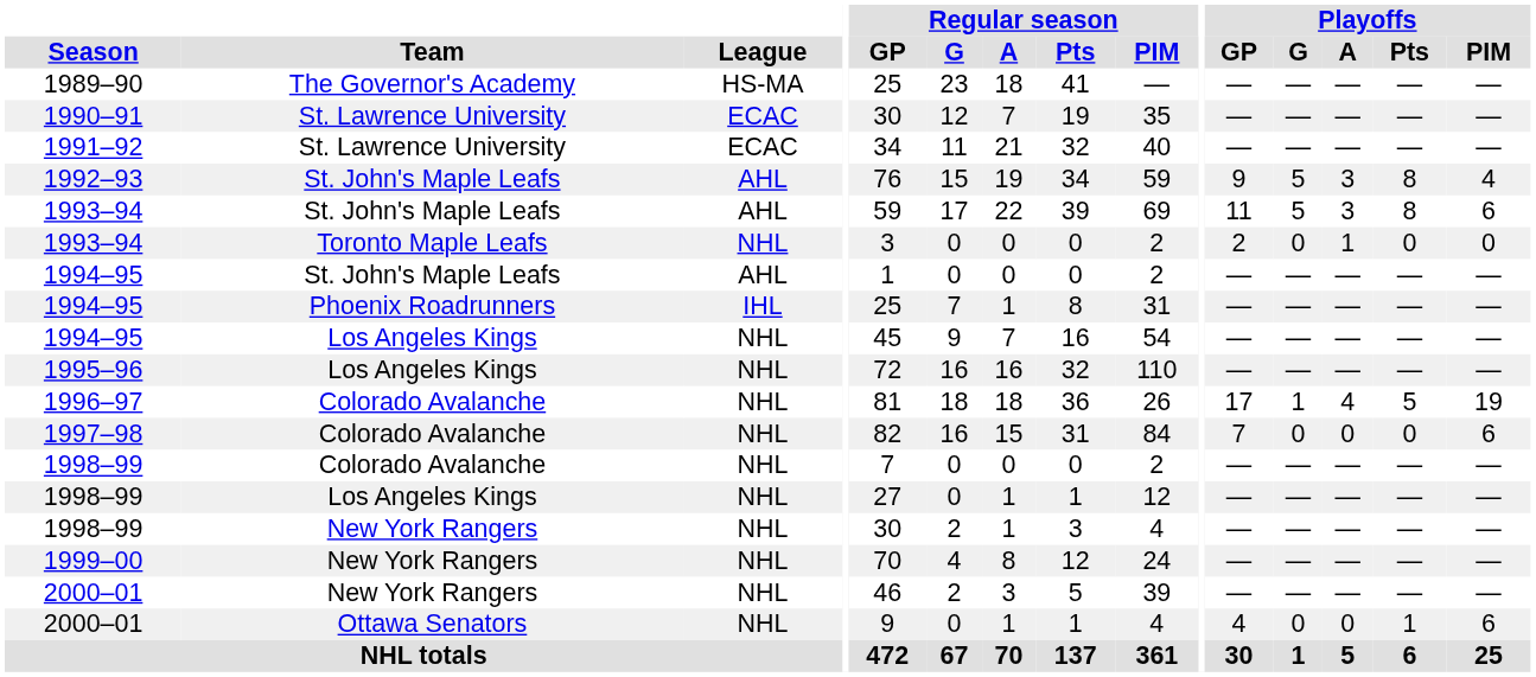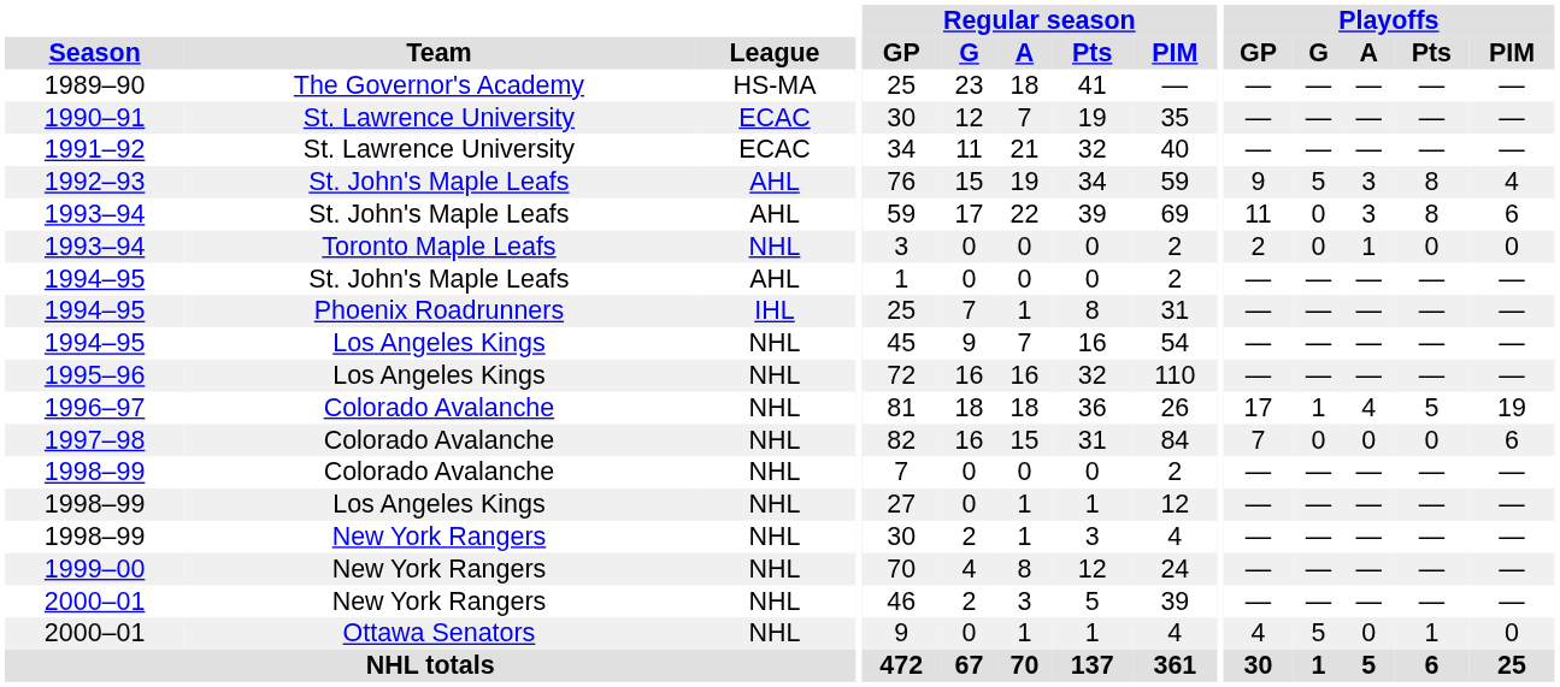 <table border="0" cellpadding="1" cellspacing="0" style="text-align:center; width:60em">
 <tr bgcolor="#e0e0e0">
 <th colspan="3" bgcolor="#ffffff"></th>
 <th rowspan="100" bgcolor="#ffffff"></th>
 <th colspan="5"><a href='#'>Regular season</a></th>
 <th rowspan="100" bgcolor="#ffffff"></th>
 <th colspan="5"><a href='#'>Playoffs</a></th>
 </tr>
 <tr bgcolor="#e0e0e0">
 <th><a href='#'>Season</a></th>
 <th>Team</th>
 <th>League</th>
 <th>GP</th>
 <th><a href='#'>G</a></th>
 <th><a href='#'>A</a></th>
 <th><a href='#'>Pts</a></th>
 <th><a href='#'>PIM</a></th>
 <th>GP</th>
 <th>G</th>
 <th>A</th>
 <th>Pts</th>
 <th>PIM</th>
 </tr>
 <tr>
 <td>1989–90</td>
 <td><a href='#'>The Governor's Academy</a></td>
 <td>HS-MA</td>
 <td>25</td>
 <td>23</td>
 <td>18</td>
 <td>41</td>
 <td>—</td>
 <td>—</td>
 <td>—</td>
 <td>—</td>
 <td>—</td>
 <td>—</td>
 </tr>
 <tr bgcolor="#f0f0f0">
 <td><a href='#'>1990–91</a></td>
 <td><a href='#'>St. Lawrence University</a></td>
 <td><a href='#'>ECAC</a></td>
 <td>30</td>
 <td>12</td>
 <td>7</td>
 <td>19</td>
 <td>35</td>
 <td>—</td>
 <td>—</td>
 <td>—</td>
 <td>—</td>
 <td>—</td>
 </tr>
 <tr>
 <td><a href='#'>1991–92</a></td>
 <td>St. Lawrence University</td>
 <td>ECAC</td>
 <td>34</td>
 <td>11</td>
 <td>21</td>
 <td>32</td>
 <td>40</td>
 <td>—</td>
 <td>—</td>
 <td>—</td>
 <td>—</td>
 <td>—</td>
 </tr>
 <tr bgcolor="#f0f0f0">
 <td><a href='#'>1992–93</a></td>
 <td><a href='#'>St. John's Maple Leafs</a></td>
 <td><a href='#'>AHL</a></td>
 <td>76</td>
 <td>15</td>
 <td>19</td>
 <td>34</td>
 <td>59</td>
 <td>9</td>
 <td>5</td>
 <td>3</td>
 <td>8</td>
 <td>4</td>
 </tr>
 <tr>
 <td><a href='#'>1993–94</a></td>
 <td>St. John's Maple Leafs</td>
 <td>AHL</td>
 <td>59</td>
 <td>17</td>
 <td>22</td>
 <td>39</td>
 <td>69</td>
 <td>11</td>
-<td>5</td>
+<td>0</td>
 <td>3</td>
 <td>8</td>
 <td>6</td>
 </tr>
 <tr bgcolor="#f0f0f0">
 <td><a href='#'>1993–94</a></td>
 <td><a href='#'>Toronto Maple Leafs</a></td>
 <td><a href='#'>NHL</a></td>
 <td>3</td>
 <td>0</td>
 <td>0</td>
 <td>0</td>
 <td>2</td>
 <td>2</td>
 <td>0</td>
 <td>1</td>
 <td>0</td>
 <td>0</td>
 </tr>
 <tr>
 <td><a href='#'>1994–95</a></td>
 <td>St. John's Maple Leafs</td>
 <td>AHL</td>
 <td>1</td>
 <td>0</td>
 <td>0</td>
 <td>0</td>
 <td>2</td>
 <td>—</td>
 <td>—</td>
 <td>—</td>
 <td>—</td>
 <td>—</td>
 </tr>
 <tr bgcolor="#f0f0f0">
 <td><a href='#'>1994–95</a></td>
 <td><a href='#'>Phoenix Roadrunners</a></td>
 <td><a href='#'>IHL</a></td>
 <td>25</td>
 <td>7</td>
 <td>1</td>
 <td>8</td>
 <td>31</td>
 <td>—</td>
 <td>—</td>
 <td>—</td>
 <td>—</td>
 <td>—</td>
 </tr>
 <tr>
 <td><a href='#'>1994–95</a></td>
 <td><a href='#'>Los Angeles Kings</a></td>
 <td>NHL</td>
 <td>45</td>
 <td>9</td>
 <td>7</td>
 <td>16</td>
 <td>54</td>
 <td>—</td>
 <td>—</td>
 <td>—</td>
 <td>—</td>
 <td>—</td>
 </tr>
 <tr bgcolor="#f0f0f0">
 <td><a href='#'>1995–96</a></td>
 <td>Los Angeles Kings</td>
 <td>NHL</td>
 <td>72</td>
 <td>16</td>
 <td>16</td>
 <td>32</td>
 <td>110</td>
 <td>—</td>
 <td>—</td>
 <td>—</td>
 <td>—</td>
 <td>—</td>
 </tr>
 <tr>
 <td><a href='#'>1996–97</a></td>
 <td><a href='#'>Colorado Avalanche</a></td>
 <td>NHL</td>
 <td>81</td>
 <td>18</td>
 <td>18</td>
 <td>36</td>
 <td>26</td>
 <td>17</td>
 <td>1</td>
 <td>4</td>
 <td>5</td>
 <td>19</td>
 </tr>
 <tr bgcolor="#f0f0f0">
 <td><a href='#'>1997–98</a></td>
 <td>Colorado Avalanche</td>
 <td>NHL</td>
 <td>82</td>
 <td>16</td>
 <td>15</td>
 <td>31</td>
 <td>84</td>
 <td>7</td>
 <td>0</td>
 <td>0</td>
 <td>0</td>
 <td>6</td>
 </tr>
 <tr>
 <td><a href='#'>1998–99</a></td>
 <td>Colorado Avalanche</td>
 <td>NHL</td>
 <td>7</td>
 <td>0</td>
 <td>0</td>
 <td>0</td>
 <td>2</td>
 <td>—</td>
 <td>—</td>
 <td>—</td>
 <td>—</td>
 <td>—</td>
 </tr>
 <tr bgcolor="#f0f0f0">
 <td>1998–99</td>
 <td>Los Angeles Kings</td>
 <td>NHL</td>
 <td>27</td>
 <td>0</td>
 <td>1</td>
 <td>1</td>
 <td>12</td>
 <td>—</td>
 <td>—</td>
 <td>—</td>
 <td>—</td>
 <td>—</td>
 </tr>
 <tr>
 <td>1998–99</td>
 <td><a href='#'>New York Rangers</a></td>
 <td>NHL</td>
 <td>30</td>
 <td>2</td>
 <td>1</td>
 <td>3</td>
 <td>4</td>
 <td>—</td>
 <td>—</td>
 <td>—</td>
 <td>—</td>
 <td>—</td>
 </tr>
 <tr bgcolor="#f0f0f0">
 <td><a href='#'>1999–00</a></td>
 <td>New York Rangers</td>
 <td>NHL</td>
 <td>70</td>
 <td>4</td>
 <td>8</td>
 <td>12</td>
 <td>24</td>
 <td>—</td>
 <td>—</td>
 <td>—</td>
 <td>—</td>
 <td>—</td>
 </tr>
 <tr>
 <td><a href='#'>2000–01</a></td>
 <td>New York Rangers</td>
 <td>NHL</td>
 <td>46</td>
 <td>2</td>
 <td>3</td>
 <td>5</td>
 <td>39</td>
 <td>—</td>
 <td>—</td>
 <td>—</td>
 <td>—</td>
 <td>—</td>
 </tr>
 <tr bgcolor="#f0f0f0">
 <td>2000–01</td>
 <td><a href='#'>Ottawa Senators</a></td>
 <td>NHL</td>
 <td>9</td>
 <td>0</td>
 <td>1</td>
 <td>1</td>
 <td>4</td>
 <td>4</td>
-<td>0</td>
+<td>5</td>
 <td>0</td>
 <td>1</td>
-<td>6</td>
+<td>0</td>
 </tr>
 <tr bgcolor="#e0e0e0">
 <th colspan="3">NHL totals</th>
 <th>472</th>
 <th>67</th>
 <th>70</th>
 <th>137</th>
 <th>361</th>
 <th>30</th>
 <th>1</th>
 <th>5</th>
 <th>6</th>
 <th>25</th>
 </tr>
 </table>
